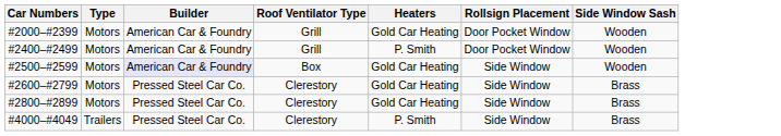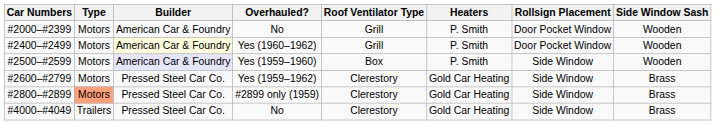 <table Class="wikitable">
 <tr>
 <th ALIGN="center">Car Numbers</th>
 <th ALIGN="center">Type</th>
 <th ALIGN="center">Builder</th>
+<th ALIGN="center">Overhauled?</th>
 <th ALIGN="center">Roof Ventilator Type</th>
 <th ALIGN="center">Heaters</th>
 <th ALIGN="center">Rollsign Placement</th>
 <th ALIGN="center">Side Window Sash</th>
 </tr>
 <tr ALIGN="center">
 <td ALIGN="center">#2000–#2399</td>
 <td ALIGN="center">Motors</td>
 <td ALIGN="center">American Car & Foundry</td>
+<td ALIGN="center">No</td>
 <td ALIGN="center">Grill</td>
-<td ALIGN="center">Gold Car Heating</td>
+<td ALIGN="center">P. Smith</td>
 <td ALIGN="center">Door Pocket Window</td>
 <td ALIGN="center">Wooden</td>
 </tr>
 <tr ALIGN="center">
 <td ALIGN="center">#2400–#2499</td>
 <td ALIGN="center">Motors</td>
-<td ALIGN="center">American Car & Foundry</td>
+<td ALIGN="center" style="background: lightyellow;">American Car & Foundry</td>
+<td ALIGN="center">Yes (1960–1962)</td>
 <td ALIGN="center">Grill</td>
 <td ALIGN="center">P. Smith</td>
 <td ALIGN="center">Door Pocket Window</td>
 <td ALIGN="center">Wooden</td>
 </tr>
 <tr ALIGN="center">
 <td ALIGN="center">#2500–#2599</td>
 <td ALIGN="center">Motors</td>
 <td ALIGN="center" style="background: lavender;">American Car & Foundry</td>
+<td ALIGN="center">Yes (1959–1960)</td>
 <td ALIGN="center">Box</td>
-<td ALIGN="center">Gold Car Heating</td>
+<td ALIGN="center">P. Smith</td>
 <td ALIGN="center">Side Window</td>
 <td ALIGN="center">Wooden</td>
 </tr>
 <tr ALIGN="center">
 <td ALIGN="center">#2600–#2799</td>
 <td ALIGN="center">Motors</td>
 <td ALIGN="center">Pressed Steel Car Co.</td>
+<td ALIGN="center">Yes (1959–1962)</td>
 <td ALIGN="center">Clerestory</td>
 <td ALIGN="center">Gold Car Heating</td>
 <td ALIGN="center">Side Window</td>
 <td ALIGN="center">Brass</td>
 </tr>
 <tr ALIGN="center">
 <td ALIGN="center">#2800–#2899</td>
-<td ALIGN="center">Motors</td>
+<td ALIGN="center" style="background: lightsalmon;">Motors</td>
 <td ALIGN="center">Pressed Steel Car Co.</td>
+<td ALIGN="center">#2899 only (1959)</td>
 <td ALIGN="center">Clerestory</td>
 <td ALIGN="center">Gold Car Heating</td>
 <td ALIGN="center">Side Window</td>
 <td ALIGN="center">Brass</td>
 </tr>
 <tr ALIGN="center">
 <td ALIGN="center">#4000–#4049</td>
 <td ALIGN="center">Trailers</td>
 <td ALIGN="center">Pressed Steel Car Co.</td>
+<td ALIGN="center">No</td>
 <td ALIGN="center">Clerestory</td>
-<td ALIGN="center">P. Smith</td>
+<td ALIGN="center">Gold Car Heating</td>
 <td ALIGN="center">Side Window</td>
 <td ALIGN="center">Brass</td>
 </tr>
 </table>
